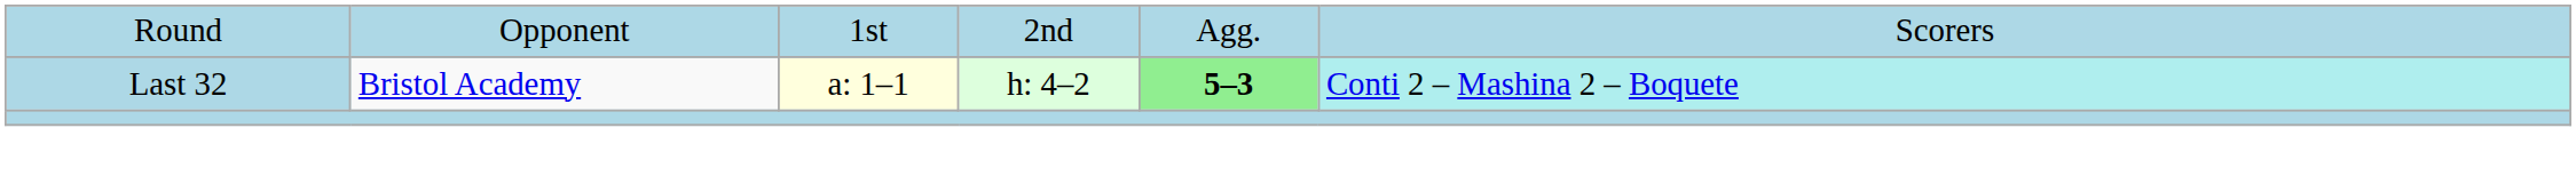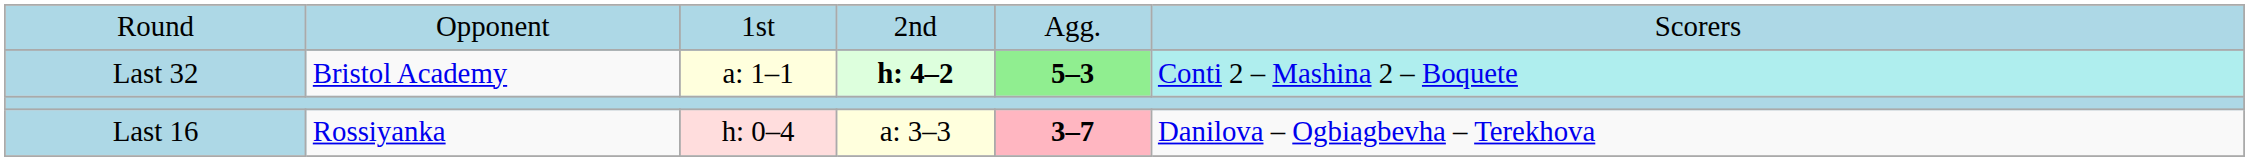 <table class="wikitable" style="text-align:center">
 <tr bgcolor=lightblue>
 <td width=160px>Round</td>
 <td width=200px>Opponent</td>
 <td width=80px>1st</td>
 <td width=80px>2nd</td>
 <td width=80px>Agg.</td>
 <td width=600px>Scorers</td>
 </tr>
 <tr>
 <td bgcolor=lightblue>Last 32</td>
 <td align=left> <a href='#'>Bristol Academy</a></td>
 <td bgcolor="#ffffdd">a: 1–1</td>
-<td bgcolor="#ddffdd">h: 4–2</td>
+<td bgcolor="#ddffdd"><strong>h: 4–2</strong></td>
 <td bgcolor=lightgreen><strong>5–3</strong></td>
 <td align=left style="background: paleturquoise;"><a href='#'>Conti</a> 2 – <a href='#'>Mashina</a> 2 – <a href='#'>Boquete</a></td>
 </tr>
 <tr bgcolor=lightblue>
 <td colspan=6></td>
 </tr>
+<tr>
+<td bgcolor=lightblue>Last 16</td>
+<td align=left> <a href='#'>Rossiyanka</a></td>
+<td bgcolor="#ffdddd">h: 0–4</td>
+<td bgcolor="#ffffdd">a: 3–3</td>
+<td bgcolor=lightpink><strong>3–7</strong></td>
+<td align=left><a href='#'>Danilova</a> – <a href='#'>Ogbiagbevha</a> – <a href='#'>Terekhova</a></td>
+</tr>
 </table>
